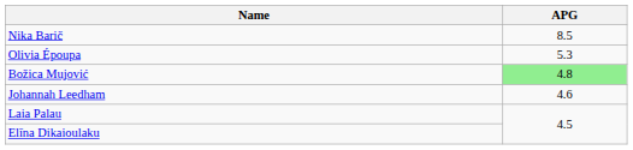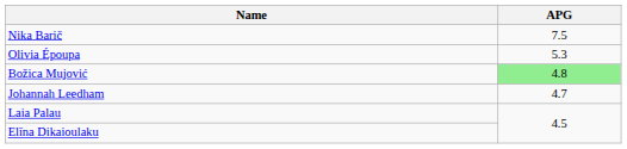 <table class=wikitable width="90%">
 <tr>
 <th width="80%">Name</th>
 <th width="20%">APG</th>
 </tr>
 <tr>
 <td> <a href='#'>Nika Barič</a></td>
-<td align=center>8.5</td>
+<td align=center>7.5</td>
 </tr>
 <tr>
 <td> <a href='#'>Olivia Époupa</a></td>
 <td align=center>5.3</td>
 </tr>
 <tr>
 <td> <a href='#'>Božica Mujović</a></td>
 <td align=center style="background: lightgreen;">4.8</td>
 </tr>
 <tr>
 <td> <a href='#'>Johannah Leedham</a></td>
-<td align=center>4.6</td>
+<td align=center>4.7</td>
 </tr>
 <tr>
 <td> <a href='#'>Laia Palau</a></td>
 <td align=center rowspan=2>4.5</td>
 </tr>
 <tr>
 <td> <a href='#'>Elīna Dikaioulaku</a></td>
 </tr>
 </table>
